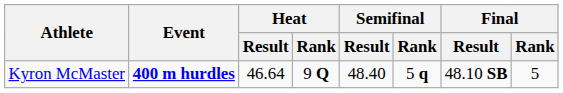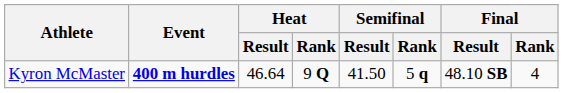 <table class="wikitable" style="font-size:90%">
 <tr>
 <th rowspan="2">Athlete</th>
 <th rowspan="2">Event</th>
 <th colspan="2">Heat</th>
 <th colspan="2">Semifinal</th>
 <th colspan="2">Final</th>
 </tr>
 <tr>
 <th>Result</th>
 <th>Rank</th>
 <th>Result</th>
 <th>Rank</th>
 <th>Result</th>
 <th>Rank</th>
 </tr>
 <tr style=text-align:center>
 <td style=text-align:left><a href='#'>Kyron McMaster</a></td>
 <td style=text-align:left><strong><a href='#'>400 m hurdles</a></strong></td>
 <td>46.64</td>
 <td>9 <strong>Q</strong></td>
-<td>48.40</td>
+<td>41.50</td>
 <td>5 <strong>q</strong></td>
 <td>48.10 <strong>SB</strong></td>
-<td>5</td>
+<td>4</td>
 </tr>
 </table>
